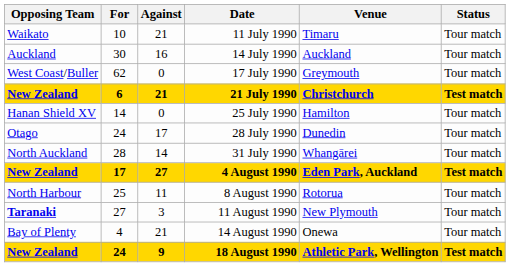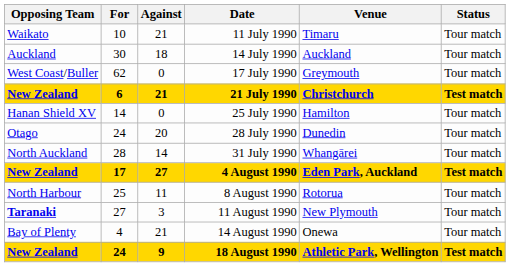 <table class=wikitable>
 <tr>
 <th>Opposing Team</th>
 <th>For</th>
 <th>Against</th>
 <th>Date</th>
 <th>Venue</th>
 <th>Status</th>
 </tr>
 <tr bgcolor=#fdfdfd>
 <td><a href='#'>Waikato</a></td>
 <td align=center width=40>10</td>
 <td align=center width=40>21</td>
 <td width=140 align=right>11 July 1990</td>
 <td><a href='#'>Timaru</a></td>
 <td>Tour match</td>
 </tr>
 <tr bgcolor=#fdfdfd>
 <td><a href='#'>Auckland</a></td>
 <td align=center width=40>30</td>
-<td align=center width=40>16</td>
+<td align=center width=40>18</td>
 <td width=140 align=right>14 July 1990</td>
 <td><a href='#'>Auckland</a></td>
 <td>Tour match</td>
 </tr>
 <tr bgcolor=#fdfdfd>
 <td><a href='#'>West Coast</a>/<a href='#'>Buller</a></td>
 <td align=center width=40>62</td>
 <td align=center width=40>0</td>
 <td width=140 align=right>17 July 1990</td>
 <td><a href='#'>Greymouth</a></td>
 <td>Tour match</td>
 </tr>
 <tr bgcolor=gold>
 <td><strong><a href='#'>New Zealand</a></strong></td>
 <td align=center width=40><strong>6</strong></td>
 <td align=center width=40><strong>21</strong></td>
 <td width=140 align=right><strong>21 July 1990</strong></td>
 <td><strong><a href='#'>Christchurch</a></strong></td>
 <td><strong>Test match</strong></td>
 </tr>
 <tr bgcolor=#fdfdfd>
 <td><a href='#'>Hanan Shield XV</a></td>
 <td align=center width=40>14</td>
 <td align=center width=40>0</td>
 <td width=140 align=right>25 July 1990</td>
 <td><a href='#'>Hamilton</a></td>
 <td>Tour match</td>
 </tr>
 <tr bgcolor=#fdfdfd>
 <td><a href='#'>Otago</a></td>
 <td align=center width=40>24</td>
-<td align=center width=40>17</td>
+<td align=center width=40>20</td>
 <td width=140 align=right>28 July 1990</td>
 <td><a href='#'>Dunedin</a></td>
 <td>Tour match</td>
 </tr>
 <tr bgcolor=#fdfdfd>
 <td><a href='#'>North Auckland</a></td>
 <td align=center width=40>28</td>
 <td align=center width=40>14</td>
 <td width=140 align=right>31 July 1990</td>
 <td><a href='#'>Whangārei</a></td>
 <td>Tour match</td>
 </tr>
 <tr bgcolor=gold>
 <td><strong><a href='#'>New Zealand</a></strong></td>
 <td align=center width=40><strong>17</strong></td>
 <td align=center width=40><strong>27</strong></td>
 <td width=140 align=right><strong>4 August 1990</strong></td>
 <td><strong><a href='#'>Eden Park</a>, Auckland</strong></td>
 <td><strong>Test match</strong></td>
 </tr>
 <tr bgcolor=#fdfdfd>
 <td><a href='#'>North Harbour</a></td>
 <td align=center width=40>25</td>
 <td align=center width=40>11</td>
 <td width=140 align=right>8 August 1990</td>
 <td><a href='#'>Rotorua</a></td>
 <td>Tour match</td>
 </tr>
 <tr bgcolor=#fdfdfd>
 <td><strong><a href='#'>Taranaki</a></strong></td>
 <td align=center width=40>27</td>
 <td align=center width=40>3</td>
 <td width=140 align=right>11 August 1990</td>
 <td><a href='#'>New Plymouth</a></td>
 <td>Tour match</td>
 </tr>
 <tr bgcolor=#fdfdfd>
 <td><a href='#'>Bay of Plenty</a></td>
 <td align=center width=40>4</td>
 <td align=center width=40>21</td>
 <td width=140 align=right>14 August 1990</td>
 <td>Onewa</td>
 <td>Tour match</td>
 </tr>
 <tr bgcolor=gold>
 <td><strong><a href='#'>New Zealand</a></strong></td>
 <td align=center width=40><strong>24</strong></td>
 <td align=center width=40><strong>9</strong></td>
 <td width=140 align=right><strong>18 August 1990</strong></td>
 <td><strong><a href='#'>Athletic Park</a>, Wellington</strong></td>
 <td><strong>Test match</strong></td>
 </tr>
 </table>
